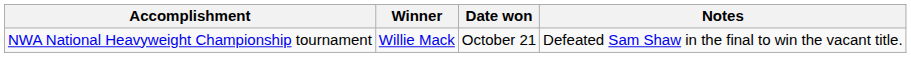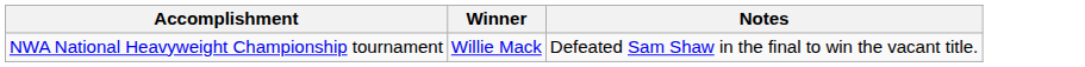 <table class="wikitable">
 <tr>
 <th>Accomplishment</th>
 <th>Winner</th>
-<th>Date won</th>
 <th>Notes</th>
 </tr>
 <tr>
 <td><a href='#'>NWA National Heavyweight Championship</a> tournament</td>
 <td><a href='#'>Willie Mack</a></td>
-<td>October 21</td>
 <td>Defeated <a href='#'>Sam Shaw</a>  in the final to win the vacant title.</td>
 </tr>
 </table>
